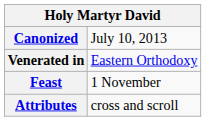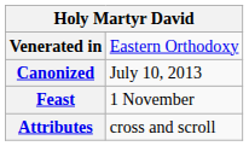 <table class="wikitable">
 <tr>
 <th colspan="2">Holy Martyr David</th>
 </tr>
 <tr>
+<th>Venerated in</th>
+<td><a href='#'>Eastern Orthodoxy</a></td>
+</tr>
+<tr>
 <th><a href='#'>Canonized</a></th>
 <td>July 10, 2013</td>
-</tr>
-<tr>
-<th>Venerated in</th>
-<td><a href='#'>Eastern Orthodoxy</a></td>
 </tr>
 <tr>
 <th><a href='#'>Feast</a></th>
 <td>1 November</td>
 </tr>
 <tr>
 <th><a href='#'>Attributes</a></th>
 <td>cross and scroll</td>
 </tr>
 </table>
